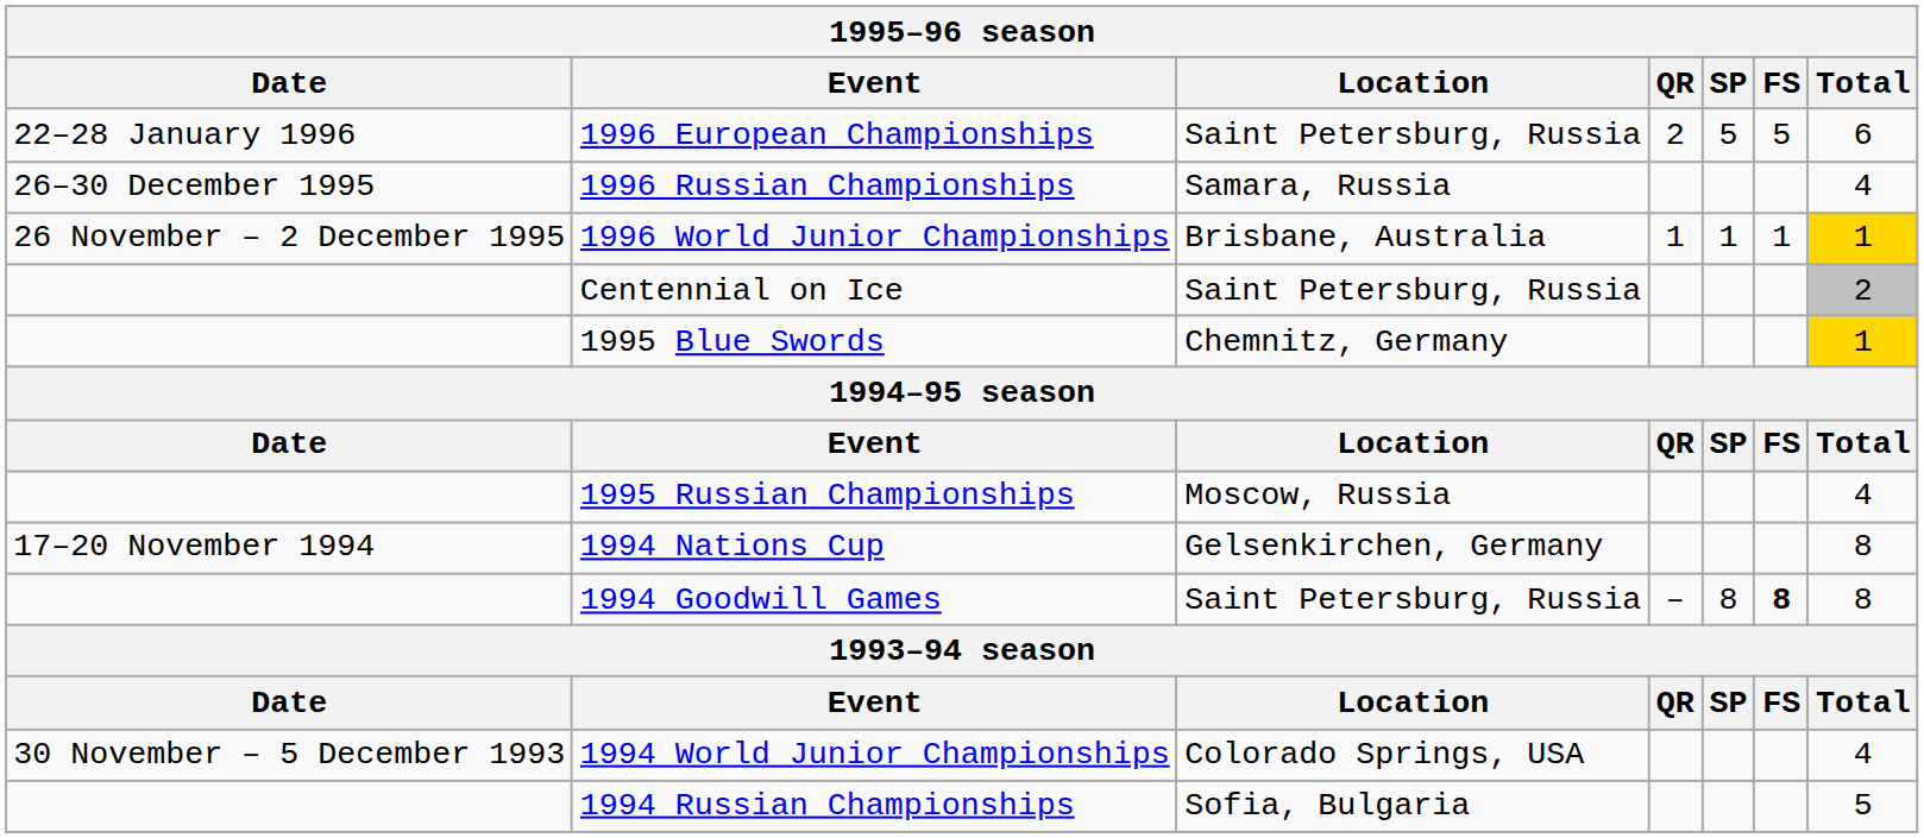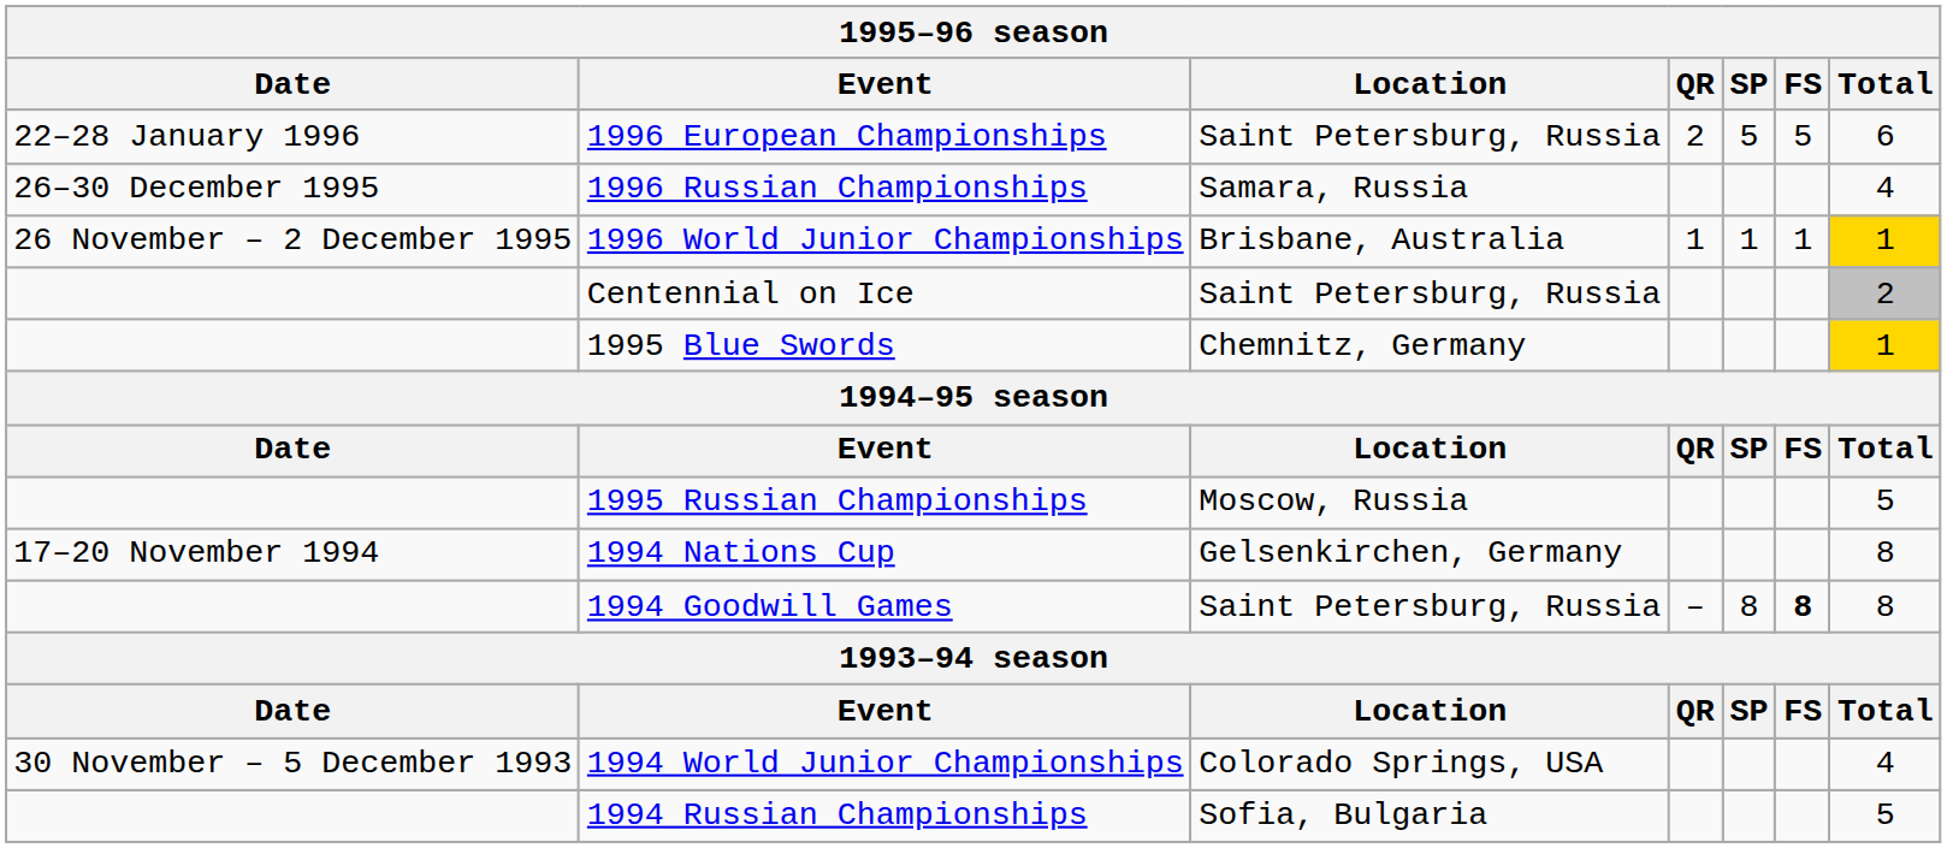 <table class="wikitable">
 <tr>
 <th colspan=7>1995–96 season</th>
 </tr>
 <tr>
 <th>Date</th>
 <th>Event</th>
 <th>Location</th>
 <th>QR</th>
 <th>SP</th>
 <th>FS</th>
 <th>Total</th>
 </tr>
 <tr>
 <td>22–28 January 1996</td>
 <td><a href='#'>1996 European Championships</a></td>
 <td>Saint Petersburg, Russia</td>
 <td align=center>2</td>
 <td align=center>5</td>
 <td align=center>5</td>
 <td align=center>6</td>
 </tr>
 <tr>
 <td>26–30 December 1995</td>
 <td><a href='#'>1996 Russian Championships</a></td>
 <td>Samara, Russia</td>
 <td></td>
 <td></td>
 <td></td>
 <td align=center>4</td>
 </tr>
 <tr>
 <td>26 November – 2 December 1995</td>
 <td><a href='#'>1996 World Junior Championships</a></td>
 <td>Brisbane, Australia</td>
 <td align=center>1</td>
 <td align=center>1</td>
 <td align=center>1</td>
 <td align=center bgcolor=gold>1</td>
 </tr>
 <tr>
 <td></td>
 <td>Centennial on Ice</td>
 <td>Saint Petersburg, Russia</td>
 <td></td>
 <td></td>
 <td></td>
 <td align=center bgcolor=silver>2</td>
 </tr>
 <tr>
 <td></td>
 <td>1995 <a href='#'>Blue Swords</a></td>
 <td>Chemnitz, Germany</td>
 <td></td>
 <td></td>
 <td></td>
 <td align=center bgcolor=gold>1</td>
 </tr>
 <tr>
 <th colspan=7>1994–95 season</th>
 </tr>
 <tr>
 <th>Date</th>
 <th>Event</th>
 <th>Location</th>
 <th>QR</th>
 <th>SP</th>
 <th>FS</th>
 <th>Total</th>
 </tr>
 <tr>
 <td></td>
 <td><a href='#'>1995 Russian Championships</a></td>
 <td>Moscow, Russia</td>
 <td></td>
 <td></td>
 <td></td>
-<td align=center>4</td>
+<td align=center>5</td>
 </tr>
 <tr>
 <td>17–20 November 1994</td>
 <td><a href='#'>1994 Nations Cup</a></td>
 <td>Gelsenkirchen, Germany</td>
 <td></td>
 <td></td>
 <td></td>
 <td align=center>8</td>
 </tr>
 <tr>
 <td></td>
 <td><a href='#'>1994 Goodwill Games</a></td>
 <td>Saint Petersburg, Russia</td>
 <td align=center>–</td>
 <td align=center>8</td>
 <td align=center><strong>8</strong></td>
 <td align=center>8</td>
 </tr>
 <tr>
 <th colspan=7>1993–94 season</th>
 </tr>
 <tr>
 <th>Date</th>
 <th>Event</th>
 <th>Location</th>
 <th>QR</th>
 <th>SP</th>
 <th>FS</th>
 <th>Total</th>
 </tr>
 <tr>
 <td>30 November – 5 December 1993</td>
 <td><a href='#'>1994 World Junior Championships</a></td>
 <td>Colorado Springs, USA</td>
 <td></td>
 <td></td>
 <td></td>
 <td align=center>4</td>
 </tr>
 <tr>
 <td></td>
 <td><a href='#'>1994 Russian Championships</a></td>
 <td>Sofia, Bulgaria</td>
 <td></td>
 <td></td>
 <td></td>
 <td align=center>5</td>
 </tr>
 </table>
